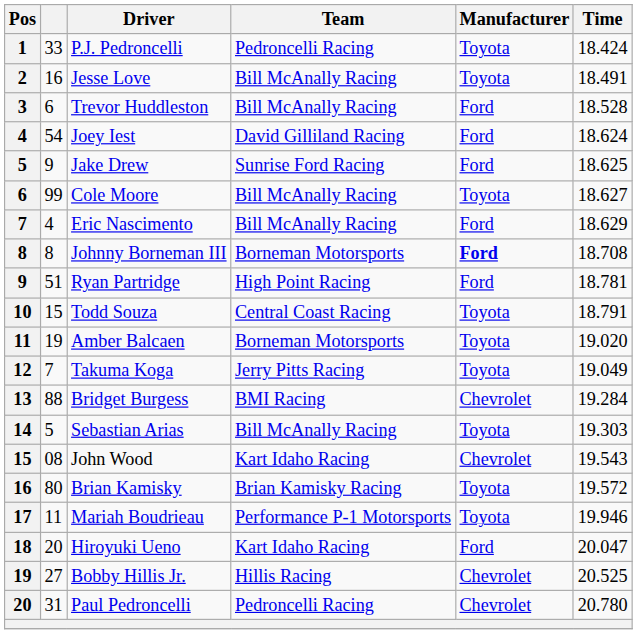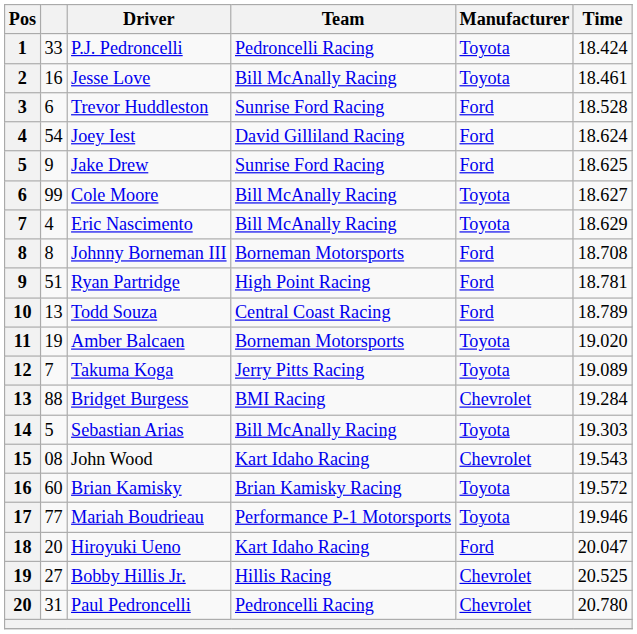 <table class="wikitable" style="font-size:98%">
 <tr>
 <th>Pos</th>
 <th></th>
 <th>Driver</th>
 <th>Team</th>
 <th>Manufacturer</th>
 <th>Time</th>
 </tr>
 <tr>
 <th>1</th>
 <td>33</td>
 <td><a href='#'>P.J. Pedroncelli</a></td>
 <td><a href='#'>Pedroncelli Racing</a></td>
 <td><a href='#'>Toyota</a></td>
 <td>18.424</td>
 </tr>
 <tr>
 <th>2</th>
 <td>16</td>
 <td><a href='#'>Jesse Love</a></td>
 <td><a href='#'>Bill McAnally Racing</a></td>
 <td><a href='#'>Toyota</a></td>
-<td>18.491</td>
+<td>18.461</td>
 </tr>
 <tr>
 <th>3</th>
 <td>6</td>
 <td><a href='#'>Trevor Huddleston</a></td>
-<td><a href='#'>Bill McAnally Racing</a></td>
+<td><a href='#'>Sunrise Ford Racing</a></td>
 <td><a href='#'>Ford</a></td>
 <td>18.528</td>
 </tr>
 <tr>
 <th>4</th>
 <td>54</td>
 <td><a href='#'>Joey Iest</a></td>
 <td><a href='#'>David Gilliland Racing</a></td>
 <td><a href='#'>Ford</a></td>
 <td>18.624</td>
 </tr>
 <tr>
 <th>5</th>
 <td>9</td>
 <td><a href='#'>Jake Drew</a></td>
 <td><a href='#'>Sunrise Ford Racing</a></td>
 <td><a href='#'>Ford</a></td>
 <td>18.625</td>
 </tr>
 <tr>
 <th>6</th>
 <td>99</td>
 <td><a href='#'>Cole Moore</a></td>
 <td><a href='#'>Bill McAnally Racing</a></td>
 <td><a href='#'>Toyota</a></td>
 <td>18.627</td>
 </tr>
 <tr>
 <th>7</th>
 <td>4</td>
 <td><a href='#'>Eric Nascimento</a></td>
 <td><a href='#'>Bill McAnally Racing</a></td>
-<td><a href='#'>Ford</a></td>
+<td><a href='#'>Toyota</a></td>
 <td>18.629</td>
 </tr>
 <tr>
 <th>8</th>
 <td>8</td>
 <td><a href='#'>Johnny Borneman III</a></td>
 <td><a href='#'>Borneman Motorsports</a></td>
-<td><strong><a href='#'>Ford</a></strong></td>
+<td><a href='#'>Ford</a></td>
 <td>18.708</td>
 </tr>
 <tr>
 <th>9</th>
 <td>51</td>
 <td><a href='#'>Ryan Partridge</a></td>
 <td><a href='#'>High Point Racing</a></td>
 <td><a href='#'>Ford</a></td>
 <td>18.781</td>
 </tr>
 <tr>
 <th>10</th>
-<td>15</td>
+<td>13</td>
 <td><a href='#'>Todd Souza</a></td>
 <td><a href='#'>Central Coast Racing</a></td>
-<td><a href='#'>Toyota</a></td>
-<td>18.791</td>
+<td><a href='#'>Ford</a></td>
+<td>18.789</td>
 </tr>
 <tr>
 <th>11</th>
 <td>19</td>
 <td><a href='#'>Amber Balcaen</a></td>
 <td><a href='#'>Borneman Motorsports</a></td>
 <td><a href='#'>Toyota</a></td>
 <td>19.020</td>
 </tr>
 <tr>
 <th>12</th>
 <td>7</td>
 <td><a href='#'>Takuma Koga</a></td>
 <td><a href='#'>Jerry Pitts Racing</a></td>
 <td><a href='#'>Toyota</a></td>
-<td>19.049</td>
+<td>19.089</td>
 </tr>
 <tr>
 <th>13</th>
 <td>88</td>
 <td><a href='#'>Bridget Burgess</a></td>
 <td><a href='#'>BMI Racing</a></td>
 <td><a href='#'>Chevrolet</a></td>
 <td>19.284</td>
 </tr>
 <tr>
 <th>14</th>
 <td>5</td>
 <td><a href='#'>Sebastian Arias</a></td>
 <td><a href='#'>Bill McAnally Racing</a></td>
 <td><a href='#'>Toyota</a></td>
 <td>19.303</td>
 </tr>
 <tr>
 <th>15</th>
 <td>08</td>
 <td>John Wood</td>
 <td><a href='#'>Kart Idaho Racing</a></td>
 <td><a href='#'>Chevrolet</a></td>
 <td>19.543</td>
 </tr>
 <tr>
 <th>16</th>
-<td>80</td>
+<td>60</td>
 <td><a href='#'>Brian Kamisky</a></td>
 <td><a href='#'>Brian Kamisky Racing</a></td>
 <td><a href='#'>Toyota</a></td>
 <td>19.572</td>
 </tr>
 <tr>
 <th>17</th>
-<td>11</td>
+<td>77</td>
 <td><a href='#'>Mariah Boudrieau</a></td>
 <td><a href='#'>Performance P-1 Motorsports</a></td>
 <td><a href='#'>Toyota</a></td>
 <td>19.946</td>
 </tr>
 <tr>
 <th>18</th>
 <td>20</td>
 <td><a href='#'>Hiroyuki Ueno</a></td>
 <td><a href='#'>Kart Idaho Racing</a></td>
 <td><a href='#'>Ford</a></td>
 <td>20.047</td>
 </tr>
 <tr>
 <th>19</th>
 <td>27</td>
 <td><a href='#'>Bobby Hillis Jr.</a></td>
 <td><a href='#'>Hillis Racing</a></td>
 <td><a href='#'>Chevrolet</a></td>
 <td>20.525</td>
 </tr>
 <tr>
 <th>20</th>
 <td>31</td>
 <td><a href='#'>Paul Pedroncelli</a></td>
 <td><a href='#'>Pedroncelli Racing</a></td>
 <td><a href='#'>Chevrolet</a></td>
 <td>20.780</td>
 </tr>
 <tr>
 <th colspan="6"></th>
 </tr>
 <tr>
 </tr>
 </table>
